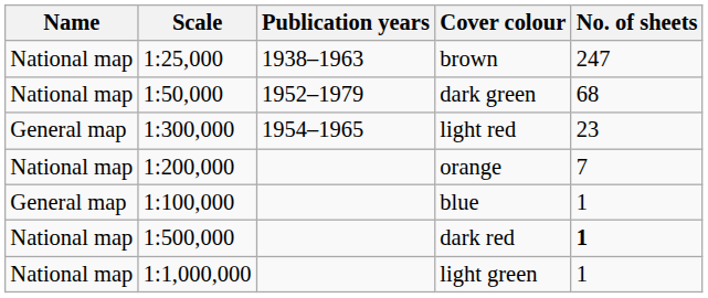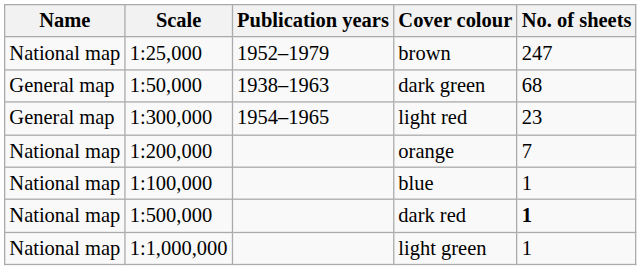 <table class="wikitable">
 <tr class="backgroundcolor6">
 <th>Name</th>
 <th>Scale</th>
 <th>Publication years</th>
 <th>Cover colour</th>
 <th>No. of sheets</th>
 </tr>
 <tr>
 <td>National map</td>
 <td>1:25,000</td>
-<td>1938–1963</td>
+<td>1952–1979</td>
 <td>brown</td>
 <td>247</td>
 </tr>
 <tr>
-<td>National map</td>
+<td>General map</td>
 <td>1:50,000</td>
-<td>1952–1979</td>
+<td>1938–1963</td>
 <td>dark green</td>
 <td>68</td>
 </tr>
 <tr>
 <td>General map</td>
 <td>1:300,000</td>
 <td>1954–1965</td>
 <td>light red</td>
 <td>23</td>
 </tr>
 <tr>
 <td>National map</td>
 <td>1:200,000</td>
 <td></td>
 <td>orange</td>
 <td>7</td>
 </tr>
 <tr>
-<td>General map</td>
+<td>National map</td>
 <td>1:100,000</td>
 <td></td>
 <td>blue</td>
 <td>1</td>
 </tr>
 <tr>
 <td>National map</td>
 <td>1:500,000</td>
 <td></td>
 <td>dark red</td>
 <td><strong>1</strong></td>
 </tr>
 <tr>
 <td>National map</td>
 <td>1:1,000,000</td>
 <td></td>
 <td>light green</td>
 <td>1</td>
 </tr>
 </table>
